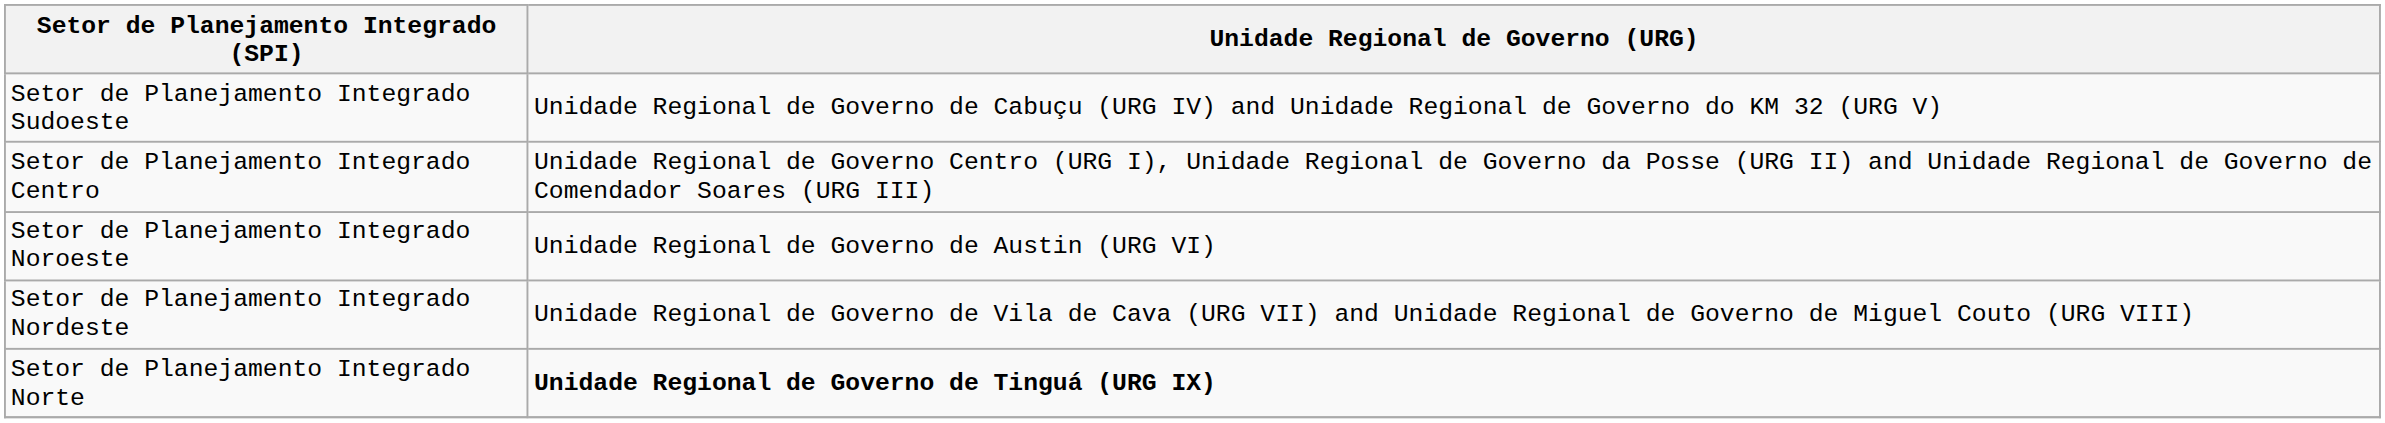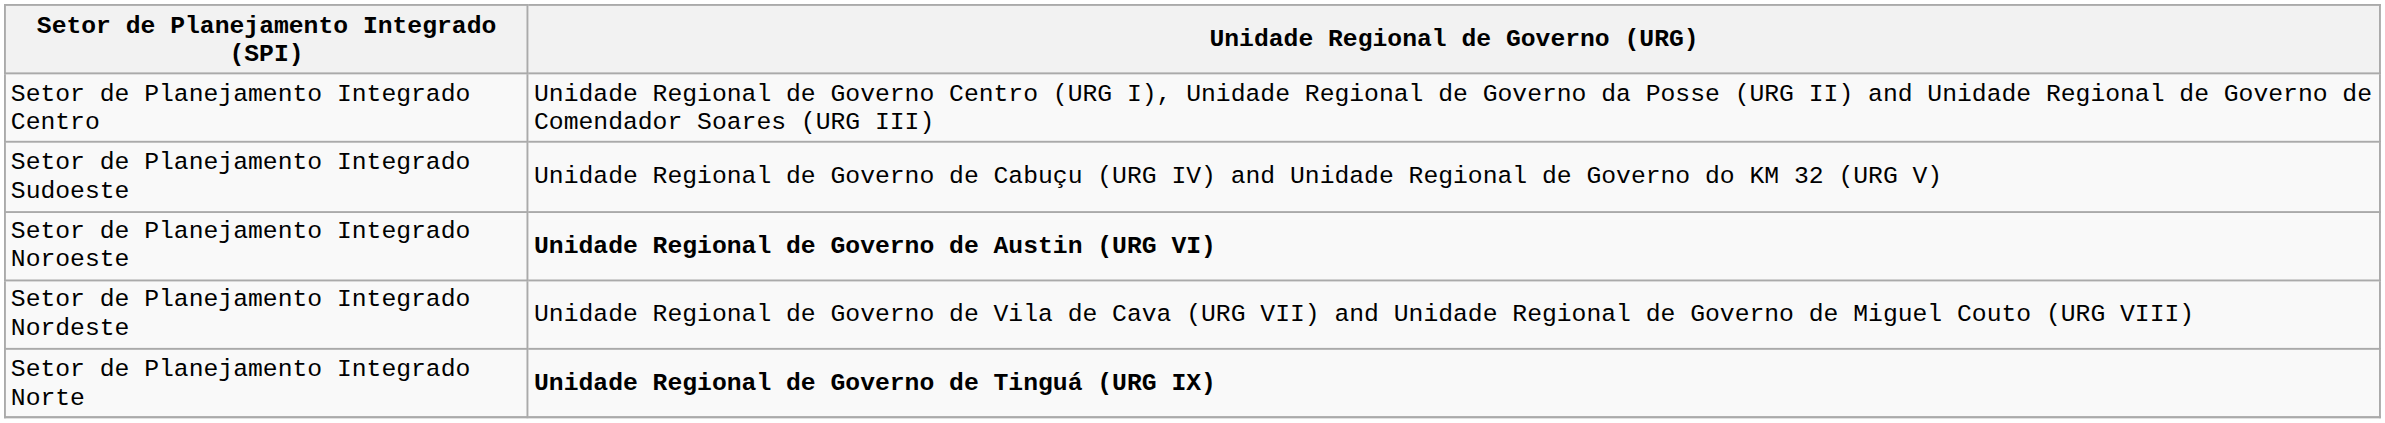 <table class="wikitable" style="margin-bottom: 10px;" border="1">
 <tr>
 <th>Setor de Planejamento Integrado (SPI)</th>
 <th>Unidade Regional de Governo (URG)</th>
 </tr>
 <tr>
+<td>Setor de Planejamento Integrado Centro</td>
+<td>Unidade Regional de Governo Centro (URG I),  Unidade Regional de Governo da Posse (URG II) and  Unidade Regional de Governo de Comendador Soares (URG III)</td>
+</tr>
+<tr>
 <td>Setor de Planejamento Integrado Sudoeste</td>
 <td>Unidade Regional de Governo de Cabuçu (URG IV) and Unidade Regional de Governo do KM 32 (URG V)</td>
 </tr>
 <tr>
-<td>Setor de Planejamento Integrado Centro</td>
-<td>Unidade Regional de Governo Centro (URG I),  Unidade Regional de Governo da Posse (URG II) and  Unidade Regional de Governo de Comendador Soares (URG III)</td>
-</tr>
-<tr>
 <td>Setor de Planejamento Integrado Noroeste</td>
-<td>Unidade Regional de Governo de Austin (URG VI)</td>
+<td><strong>Unidade Regional de Governo de Austin (URG VI)</strong></td>
 </tr>
 <tr>
 <td>Setor de Planejamento Integrado Nordeste</td>
 <td>Unidade Regional de Governo de Vila de Cava (URG VII) and Unidade Regional de Governo de Miguel Couto (URG VIII)</td>
 </tr>
 <tr>
 <td>Setor de Planejamento Integrado Norte</td>
 <td><strong>Unidade Regional de Governo de Tinguá (URG IX)</strong></td>
 </tr>
 <tr>
 </tr>
 </table>
